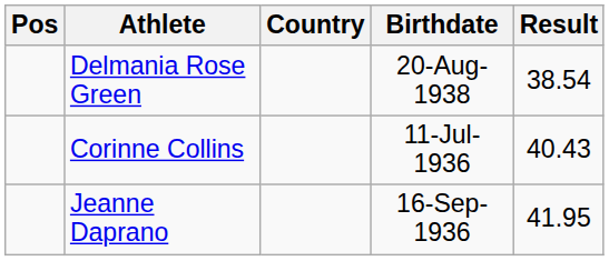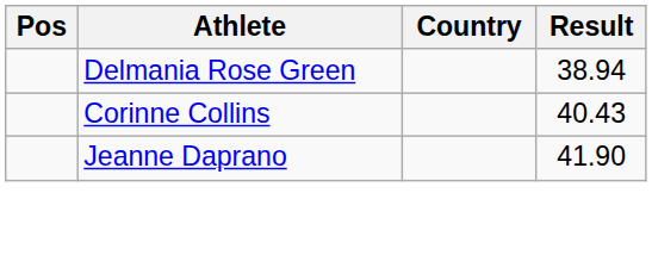 <table class="wikitable"  style="text-align:center; width:60%;">
 <tr>
 <th>Pos</th>
 <th>Athlete</th>
 <th>Country</th>
-<th>Birthdate</th>
 <th>Result</th>
 </tr>
 <tr>
 <td align=center></td>
 <td align=left><a href='#'>Delmania Rose Green</a></td>
 <td align=left></td>
-<td>20-Aug-1938</td>
-<td>38.54</td>
+<td>38.94</td>
 </tr>
 <tr>
 <td align=center></td>
 <td align=left><a href='#'>Corinne Collins</a></td>
 <td align=left></td>
-<td>11-Jul-1936</td>
 <td>40.43</td>
 </tr>
 <tr>
 <td align=center></td>
 <td align=left><a href='#'>Jeanne Daprano</a></td>
 <td align=left></td>
-<td>16-Sep-1936</td>
-<td>41.95</td>
+<td>41.90</td>
 </tr>
 </table>
